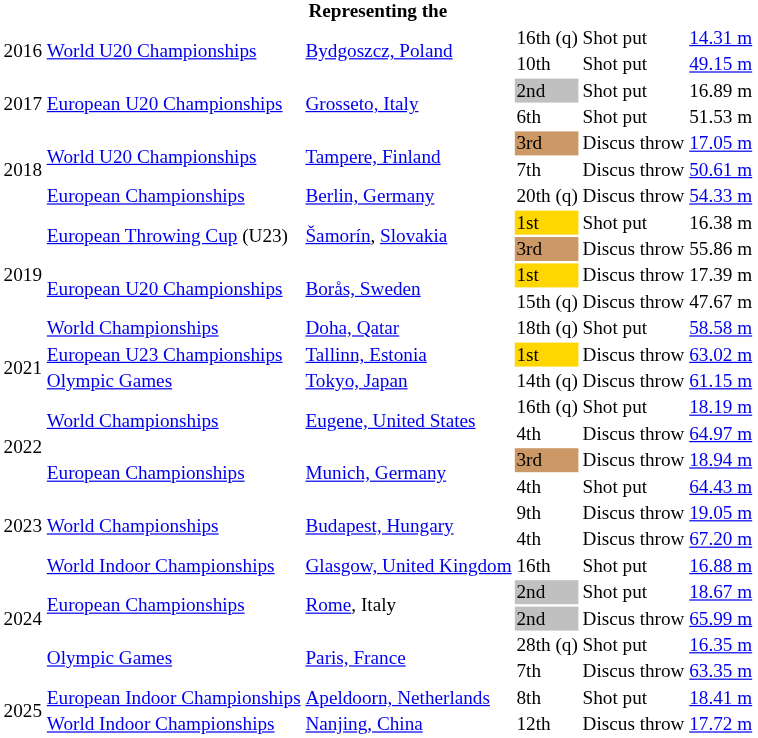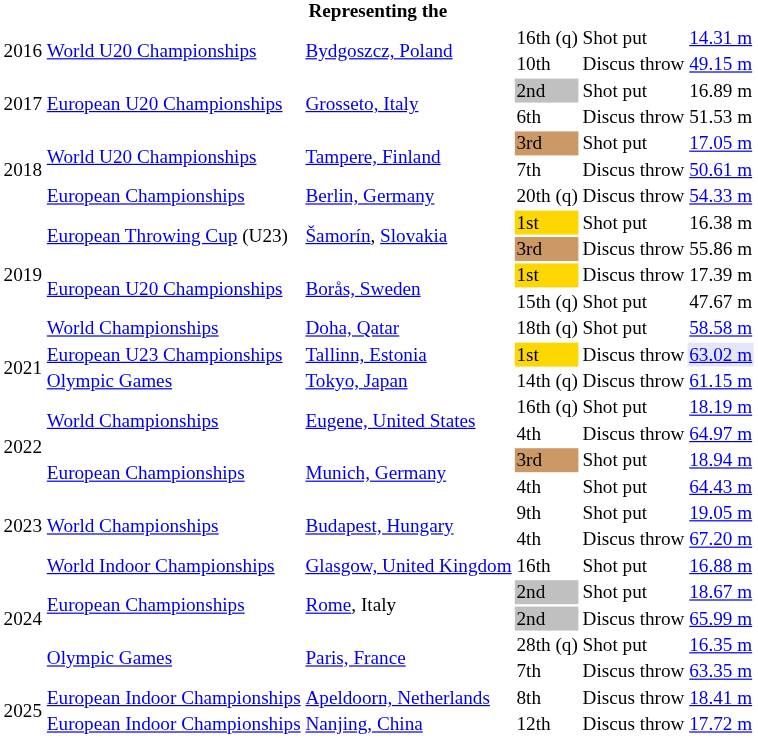 <table>
 <tr>
 <th colspan="6">Representing the </th>
 </tr>
 <tr>
 <td rowspan=2>2016</td>
 <td rowspan=2><a href='#'>World U20 Championships</a></td>
 <td rowspan=2><a href='#'>Bydgoszcz, Poland</a></td>
 <td>16th (q)</td>
 <td>Shot put</td>
 <td><a href='#'>14.31 m</a></td>
 </tr>
 <tr>
 <td>10th</td>
-<td>Shot put</td>
+<td>Discus throw</td>
 <td><a href='#'>49.15 m</a></td>
 </tr>
 <tr>
 <td rowspan=2>2017</td>
 <td rowspan=2><a href='#'>European U20 Championships</a></td>
 <td rowspan=2><a href='#'>Grosseto, Italy</a></td>
 <td bgcolor=silver>2nd</td>
 <td>Shot put</td>
 <td>16.89 m</td>
 </tr>
 <tr>
 <td>6th</td>
-<td>Shot put</td>
+<td>Discus throw</td>
 <td>51.53 m</td>
 </tr>
 <tr>
 <td rowspan=3>2018</td>
 <td rowspan=2><a href='#'>World U20 Championships</a></td>
 <td rowspan=2><a href='#'>Tampere, Finland</a></td>
 <td bgcolor=cc9966>3rd</td>
-<td>Discus throw</td>
+<td>Shot put</td>
 <td><a href='#'>17.05 m</a></td>
 </tr>
 <tr>
 <td>7th</td>
 <td>Discus throw</td>
 <td><a href='#'>50.61 m</a></td>
 </tr>
 <tr>
 <td><a href='#'>European Championships</a></td>
 <td><a href='#'>Berlin, Germany</a></td>
 <td>20th (q)</td>
 <td>Discus throw</td>
 <td><a href='#'>54.33 m</a></td>
 </tr>
 <tr>
 <td rowspan=5>2019</td>
 <td rowspan=2><a href='#'>European Throwing Cup</a> (U23)</td>
 <td rowspan=2><a href='#'>Šamorín</a>, <a href='#'>Slovakia</a></td>
 <td bgcolor=gold>1st</td>
 <td>Shot put</td>
 <td>16.38 m</td>
 </tr>
 <tr>
 <td bgcolor=cc9966>3rd</td>
 <td>Discus throw</td>
 <td>55.86 m</td>
 </tr>
 <tr>
 <td rowspan=2><a href='#'>European U20 Championships</a></td>
 <td rowspan=2><a href='#'>Borås, Sweden</a></td>
 <td bgcolor=gold>1st</td>
 <td>Discus throw</td>
 <td>17.39 m</td>
 </tr>
 <tr>
 <td>15th (q)</td>
-<td>Discus throw</td>
+<td>Shot put</td>
 <td>47.67 m</td>
 </tr>
 <tr>
 <td><a href='#'>World Championships</a></td>
 <td><a href='#'>Doha, Qatar</a></td>
 <td>18th (q)</td>
 <td>Shot put</td>
 <td><a href='#'>58.58 m</a></td>
 </tr>
 <tr>
 <td rowspan=2>2021</td>
 <td><a href='#'>European U23 Championships</a></td>
 <td><a href='#'>Tallinn, Estonia</a></td>
 <td bgcolor=gold>1st</td>
 <td>Discus throw</td>
-<td><a href='#'>63.02 m</a></td>
+<td style="background: lavender;"><a href='#'>63.02 m</a></td>
 </tr>
 <tr>
 <td><a href='#'>Olympic Games</a></td>
 <td><a href='#'>Tokyo, Japan</a></td>
 <td>14th (q)</td>
 <td>Discus throw</td>
 <td><a href='#'>61.15 m</a></td>
 </tr>
 <tr>
 <td rowspan=4>2022</td>
 <td rowspan=2><a href='#'>World Championships</a></td>
 <td rowspan=2><a href='#'>Eugene, United States</a></td>
 <td>16th (q)</td>
 <td>Shot put</td>
 <td><a href='#'>18.19 m</a></td>
 </tr>
 <tr>
 <td>4th</td>
 <td>Discus throw</td>
 <td><a href='#'>64.97 m</a></td>
 </tr>
 <tr>
 <td rowspan=2><a href='#'>European Championships</a></td>
 <td rowspan=2><a href='#'>Munich, Germany</a></td>
 <td bgcolor=cc9966>3rd</td>
-<td>Discus throw</td>
+<td>Shot put</td>
 <td><a href='#'>18.94 m</a></td>
 </tr>
 <tr>
 <td>4th</td>
 <td>Shot put</td>
 <td><a href='#'>64.43 m</a></td>
 </tr>
 <tr>
 <td rowspan=2>2023</td>
 <td rowspan=2><a href='#'>World Championships</a></td>
 <td rowspan=2><a href='#'>Budapest, Hungary</a></td>
 <td>9th</td>
-<td>Discus throw</td>
+<td>Shot put</td>
 <td><a href='#'>19.05 m</a></td>
 </tr>
 <tr>
 <td>4th</td>
 <td>Discus throw</td>
 <td><a href='#'>67.20 m</a></td>
 </tr>
 <tr>
 <td rowspan="5">2024</td>
 <td><a href='#'>World Indoor Championships</a></td>
 <td><a href='#'>Glasgow, United Kingdom</a></td>
 <td>16th</td>
 <td>Shot put</td>
 <td><a href='#'>16.88 m</a></td>
 </tr>
 <tr>
 <td rowspan="2"><a href='#'>European Championships</a></td>
 <td rowspan="2"><a href='#'>Rome</a>, Italy</td>
 <td bgcolor=silver>2nd</td>
 <td>Shot put</td>
 <td><a href='#'>18.67 m</a></td>
 </tr>
 <tr>
 <td bgcolor=silver>2nd</td>
 <td>Discus throw</td>
 <td><a href='#'>65.99 m</a></td>
 </tr>
 <tr>
 <td rowspan=2><a href='#'>Olympic Games</a></td>
 <td rowspan=2><a href='#'>Paris, France</a></td>
 <td>28th (q)</td>
 <td>Shot put</td>
 <td><a href='#'>16.35 m</a></td>
 </tr>
 <tr>
 <td>7th</td>
 <td>Discus throw</td>
 <td><a href='#'>63.35 m</a></td>
 </tr>
 <tr>
 <td rowspan=2>2025</td>
 <td><a href='#'>European Indoor Championships</a></td>
 <td><a href='#'>Apeldoorn, Netherlands</a></td>
 <td>8th</td>
-<td>Shot put</td>
+<td>Discus throw</td>
 <td><a href='#'>18.41 m</a></td>
 </tr>
 <tr>
-<td><a href='#'>World Indoor Championships</a></td>
+<td><a href='#'>European Indoor Championships</a></td>
 <td><a href='#'>Nanjing, China</a></td>
 <td>12th</td>
 <td>Discus throw</td>
 <td><a href='#'>17.72 m</a></td>
 </tr>
 </table>
